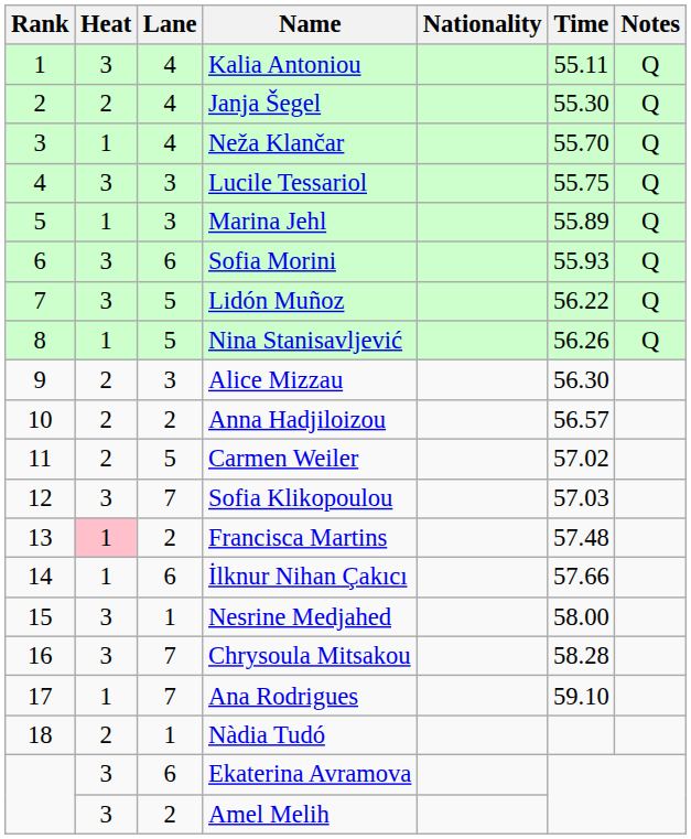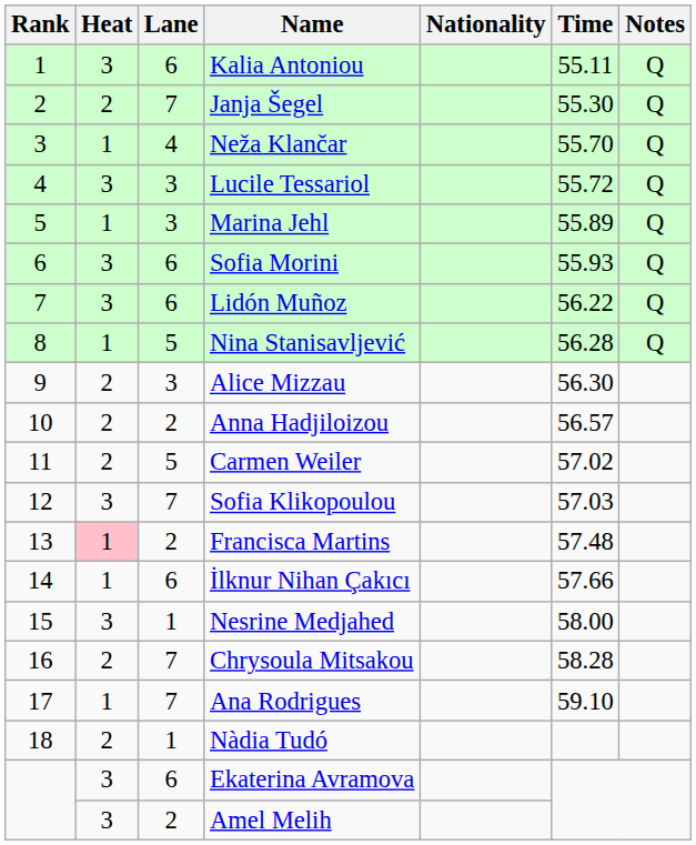 <table class="wikitable sortable" style="text-align:center">
 <tr>
 <th>Rank</th>
 <th>Heat</th>
 <th>Lane</th>
 <th>Name</th>
 <th>Nationality</th>
 <th>Time</th>
 <th>Notes</th>
 </tr>
 <tr bgcolor=ccffcc>
 <td>1</td>
 <td>3</td>
-<td>4</td>
+<td>6</td>
 <td align=left><a href='#'>Kalia Antoniou</a></td>
 <td align=left></td>
 <td>55.11</td>
 <td>Q</td>
 </tr>
 <tr bgcolor=ccffcc>
 <td>2</td>
 <td>2</td>
-<td>4</td>
+<td>7</td>
 <td align=left><a href='#'>Janja Šegel</a></td>
 <td align=left></td>
 <td>55.30</td>
 <td>Q</td>
 </tr>
 <tr bgcolor=ccffcc>
 <td>3</td>
 <td>1</td>
 <td>4</td>
 <td align=left><a href='#'>Neža Klančar</a></td>
 <td align=left></td>
 <td>55.70</td>
 <td>Q</td>
 </tr>
 <tr bgcolor=ccffcc>
 <td>4</td>
 <td>3</td>
 <td>3</td>
 <td align=left><a href='#'>Lucile Tessariol</a></td>
 <td align=left></td>
-<td>55.75</td>
+<td>55.72</td>
 <td>Q</td>
 </tr>
 <tr bgcolor=ccffcc>
 <td>5</td>
 <td>1</td>
 <td>3</td>
 <td align=left><a href='#'>Marina Jehl</a></td>
 <td align=left></td>
 <td>55.89</td>
 <td>Q</td>
 </tr>
 <tr bgcolor=ccffcc>
 <td>6</td>
 <td>3</td>
 <td>6</td>
 <td align=left><a href='#'>Sofia Morini</a></td>
 <td align=left></td>
 <td>55.93</td>
 <td>Q</td>
 </tr>
 <tr bgcolor=ccffcc>
 <td>7</td>
 <td>3</td>
-<td>5</td>
+<td>6</td>
 <td align=left><a href='#'>Lidón Muñoz</a></td>
 <td align=left></td>
 <td>56.22</td>
 <td>Q</td>
 </tr>
 <tr bgcolor=ccffcc>
 <td>8</td>
 <td>1</td>
 <td>5</td>
 <td align=left><a href='#'>Nina Stanisavljević</a></td>
 <td align=left></td>
-<td>56.26</td>
+<td>56.28</td>
 <td>Q</td>
 </tr>
 <tr>
 <td>9</td>
 <td>2</td>
 <td>3</td>
 <td align=left><a href='#'>Alice Mizzau</a></td>
 <td align=left></td>
 <td>56.30</td>
 <td></td>
 </tr>
 <tr>
 <td>10</td>
 <td>2</td>
 <td>2</td>
 <td align=left><a href='#'>Anna Hadjiloizou</a></td>
 <td align=left></td>
 <td>56.57</td>
 <td></td>
 </tr>
 <tr>
 <td>11</td>
 <td>2</td>
 <td>5</td>
 <td align=left><a href='#'>Carmen Weiler</a></td>
 <td align=left></td>
 <td>57.02</td>
 <td></td>
 </tr>
 <tr>
 <td>12</td>
 <td>3</td>
 <td>7</td>
 <td align=left><a href='#'>Sofia Klikopoulou</a></td>
 <td align=left></td>
 <td>57.03</td>
 <td></td>
 </tr>
 <tr>
 <td>13</td>
 <td style="background: pink;">1</td>
 <td>2</td>
 <td align=left><a href='#'>Francisca Martins</a></td>
 <td align=left></td>
 <td>57.48</td>
 <td></td>
 </tr>
 <tr>
 <td>14</td>
 <td>1</td>
 <td>6</td>
 <td align=left><a href='#'>İlknur Nihan Çakıcı</a></td>
 <td align=left></td>
 <td>57.66</td>
 <td></td>
 </tr>
 <tr>
 <td>15</td>
 <td>3</td>
 <td>1</td>
 <td align=left><a href='#'>Nesrine Medjahed</a></td>
 <td align=left></td>
 <td>58.00</td>
 <td></td>
 </tr>
 <tr>
 <td>16</td>
-<td>3</td>
+<td>2</td>
 <td>7</td>
 <td align=left><a href='#'>Chrysoula Mitsakou</a></td>
 <td align=left></td>
 <td>58.28</td>
 <td></td>
 </tr>
 <tr>
 <td>17</td>
 <td>1</td>
 <td>7</td>
 <td align=left><a href='#'>Ana Rodrigues</a></td>
 <td align=left></td>
 <td>59.10</td>
 <td></td>
 </tr>
 <tr>
 <td>18</td>
 <td>2</td>
 <td>1</td>
 <td align=left><a href='#'>Nàdia Tudó</a></td>
 <td align=left></td>
 <td></td>
 <td></td>
 </tr>
 <tr>
 <td rowspan=2></td>
 <td>3</td>
 <td>6</td>
 <td align=left><a href='#'>Ekaterina Avramova</a></td>
 <td align=left></td>
 <td colspan=2 rowspan=2></td>
 </tr>
 <tr>
 <td>3</td>
 <td>2</td>
 <td align=left><a href='#'>Amel Melih</a></td>
 <td align=left></td>
 </tr>
 </table>
